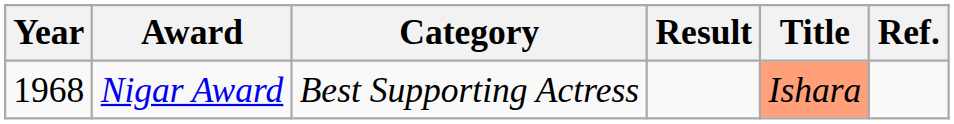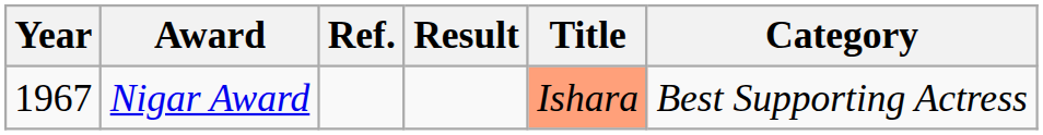 <table class="wikitable">
 <tr>
 <th>Year</th>
 <th>Award</th>
-<th>Category</th>
+<th>Ref.</th>
 <th>Result</th>
 <th>Title</th>
-<th>Ref.</th>
+<th>Category</th>
 </tr>
 <tr>
-<td>1968</td>
+<td>1967</td>
 <td><em><a href='#'>Nigar Award</a></em></td>
-<td><em>Best Supporting Actress</em></td>
+<td></td>
 <td></td>
 <td style="background: lightsalmon;"><em>Ishara</em></td>
-<td></td>
+<td><em>Best Supporting Actress</em></td>
 </tr>
 </table>
